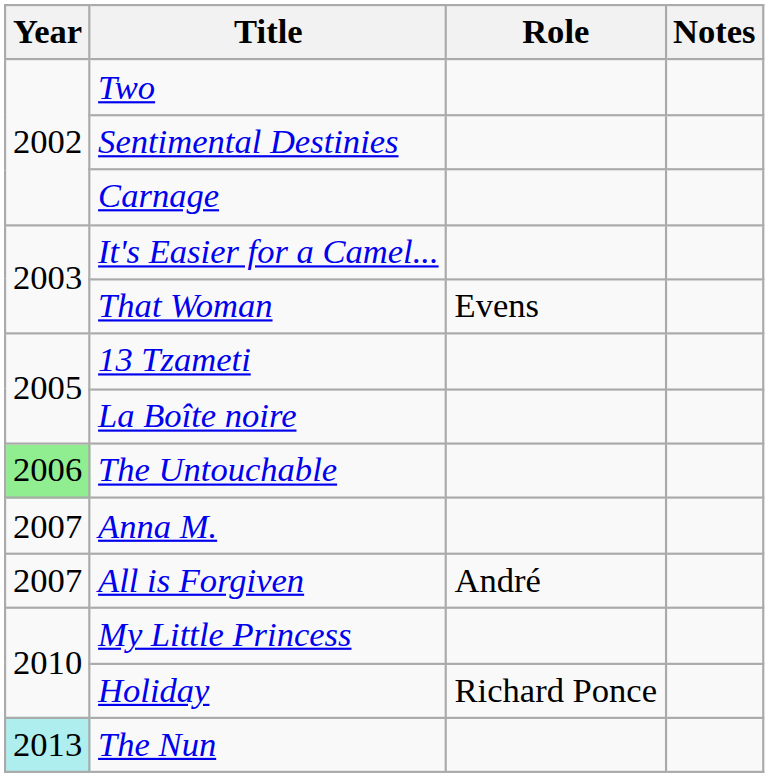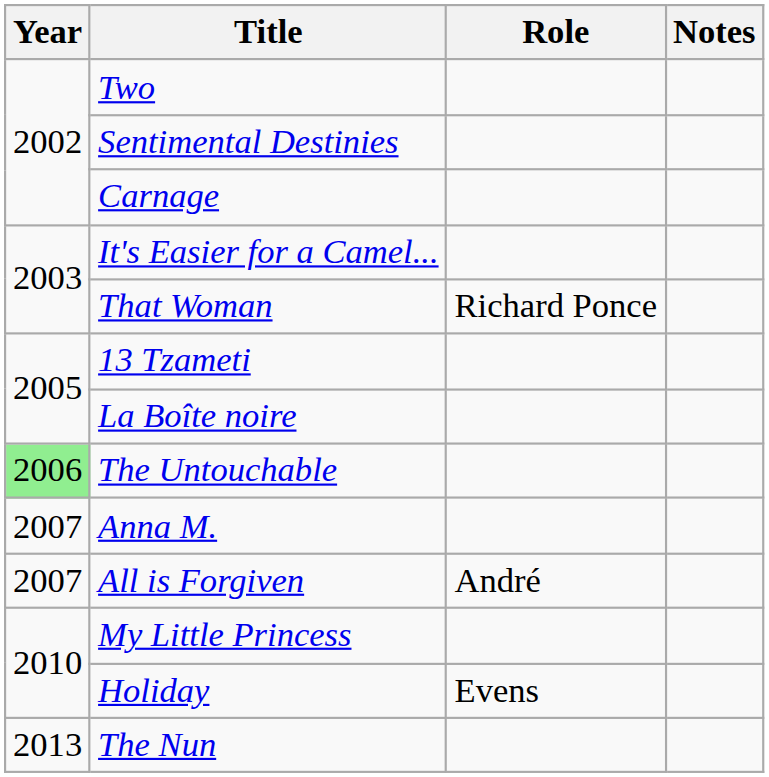 <table class="wikitable sortable">
 <tr>
 <th>Year</th>
 <th>Title</th>
 <th>Role</th>
 <th class="unsortable">Notes</th>
 </tr>
 <tr>
 <td rowspan=3>2002</td>
 <td><em><a href='#'>Two</a></em></td>
 <td></td>
 <td></td>
 </tr>
 <tr>
 <td><em><a href='#'>Sentimental Destinies</a></em></td>
 <td></td>
 <td></td>
 </tr>
 <tr>
 <td><em><a href='#'>Carnage</a></em></td>
 <td></td>
 <td></td>
 </tr>
 <tr>
 <td rowspan=2>2003</td>
 <td><em><a href='#'>It's Easier for a Camel...</a></em></td>
 <td></td>
 <td></td>
 </tr>
 <tr>
 <td><em><a href='#'>That Woman</a></em></td>
-<td>Evens</td>
+<td>Richard Ponce</td>
 <td></td>
 </tr>
 <tr>
 <td rowspan=2>2005</td>
 <td><em><a href='#'>13 Tzameti</a></em></td>
 <td></td>
 <td></td>
 </tr>
 <tr>
 <td><em><a href='#'>La Boîte noire</a></em></td>
 <td></td>
 <td></td>
 </tr>
 <tr>
 <td style="background: lightgreen;">2006</td>
 <td><em><a href='#'>The Untouchable</a></em></td>
 <td></td>
 <td></td>
 </tr>
 <tr>
 <td>2007</td>
 <td><em><a href='#'>Anna M.</a></em></td>
 <td></td>
 <td></td>
 </tr>
 <tr>
 <td>2007</td>
 <td><em><a href='#'>All is Forgiven</a></em></td>
 <td>André</td>
 <td></td>
 </tr>
 <tr>
 <td rowspan=2>2010</td>
 <td><em><a href='#'>My Little Princess</a></em></td>
 <td></td>
 <td></td>
 </tr>
 <tr>
 <td><em><a href='#'>Holiday</a></em></td>
-<td>Richard Ponce</td>
+<td>Evens</td>
 <td></td>
 </tr>
 <tr>
-<td style="background: paleturquoise;">2013</td>
+<td>2013</td>
 <td><em><a href='#'>The Nun</a></em></td>
 <td></td>
 <td></td>
 </tr>
 </table>
